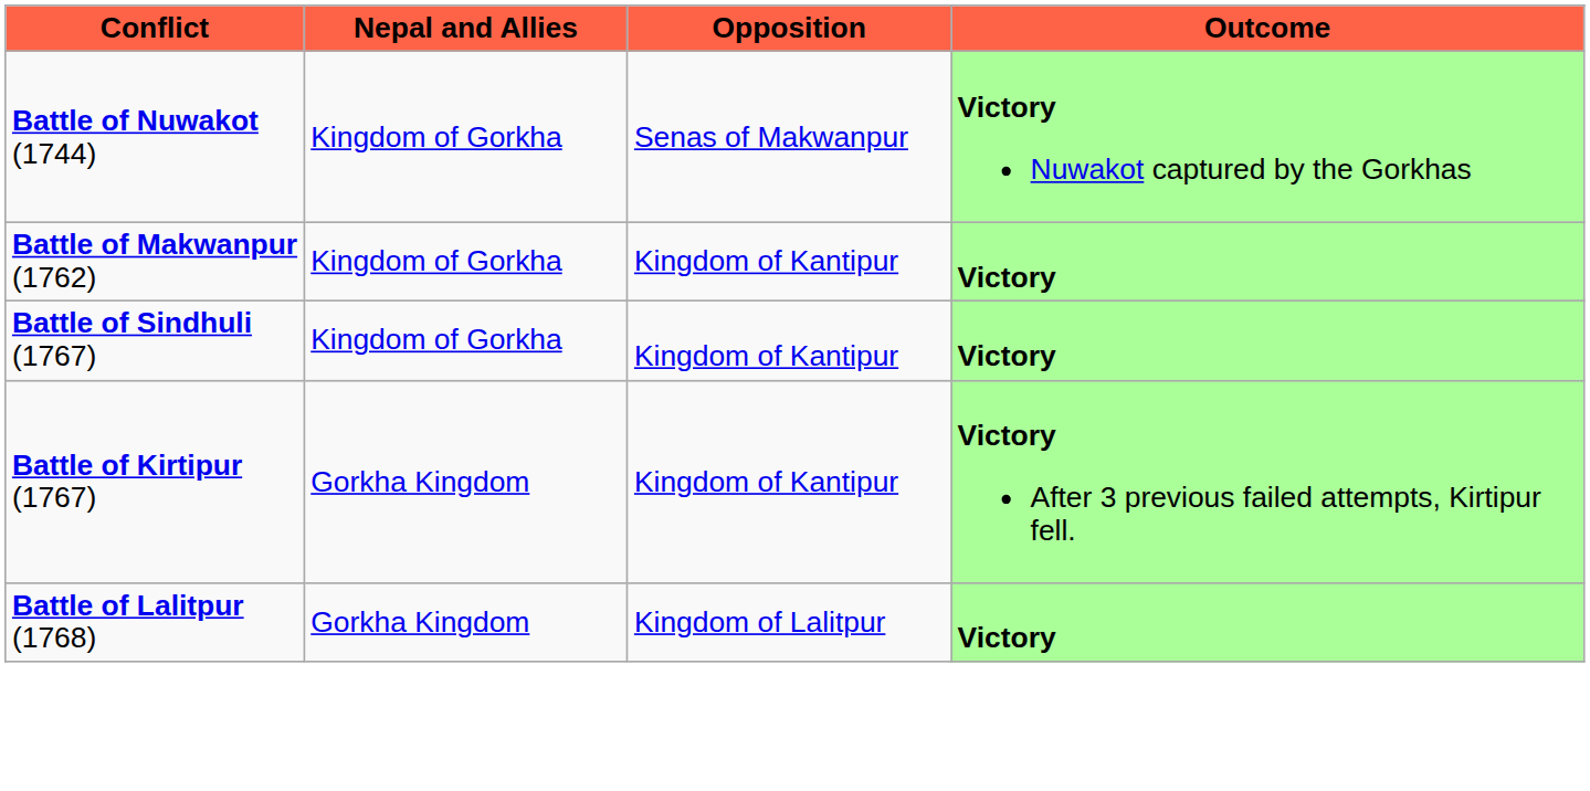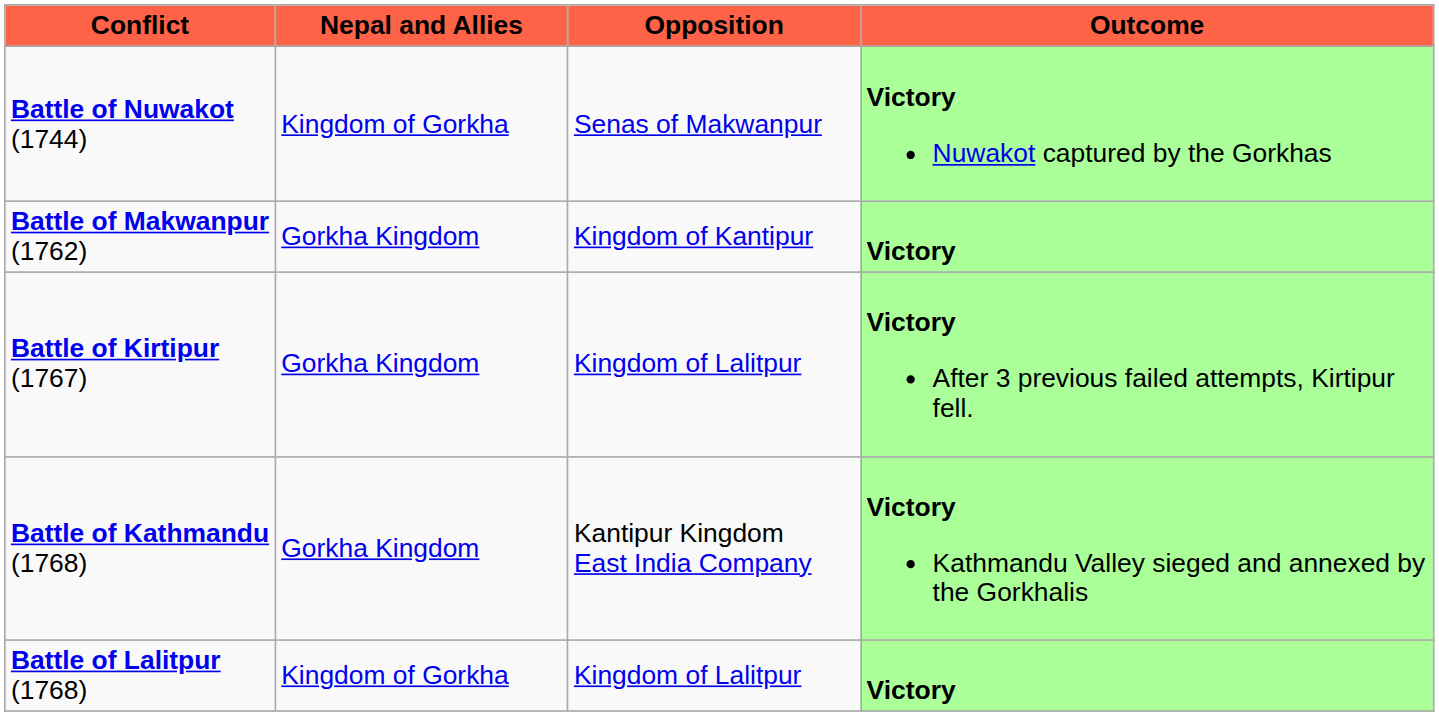 <table class="wikitable">
 <tr>
 <th style="background:#FF6347" rowspan="1"><span>Conflict</span></th>
 <th style="background:#FF6347" rowspan="1" width=170px><span>Nepal and Allies</span></th>
 <th style="background:#FF6347" rowspan="1" width=170px><span>Opposition</span></th>
 <th style="background:#FF6347" rowspan="1" width=340px><span>Outcome</span></th>
 </tr>
 <tr>
 <td><strong><a href='#'>Battle of Nuwakot</a></strong><br>(1744)</td>
 <td> <a href='#'>Kingdom of Gorkha</a></td>
 <td><a href='#'>Senas of Makwanpur</a></td>
 <td style="background:#AF9"><br><strong>Victory</strong><ul><li><a href='#'>Nuwakot</a> captured by the Gorkhas</li></ul></td>
 </tr>
 <tr>
 <td><strong><a href='#'>Battle of Makwanpur</a></strong><br>(1762)</td>
-<td><a href='#'>Kingdom of Gorkha</a></td>
+<td><a href='#'>Gorkha Kingdom</a></td>
 <td><a href='#'>Kingdom of Kantipur</a></td>
-<td style="background:#AF9"><br><strong>Victory</strong></td>
-</tr>
-<tr>
-<td><strong><a href='#'>Battle of Sindhuli</a></strong><br> (1767)</td>
-<td> <a href='#'>Kingdom of Gorkha</a></td>
-<td> <br> <a href='#'>Kingdom of Kantipur</a></td>
 <td style="background:#AF9"><br><strong>Victory</strong></td>
 </tr>
 <tr>
 <td><strong><a href='#'>Battle of Kirtipur</a></strong><br>(1767)</td>
 <td><a href='#'>Gorkha Kingdom</a></td>
-<td><a href='#'>Kingdom of Kantipur</a></td>
+<td><a href='#'>Kingdom of Lalitpur</a></td>
 <td style="background:#AF9"><br><strong>Victory</strong><ul><li>After 3 previous failed attempts, Kirtipur fell.</li></ul></td>
 </tr>
 <tr>
+<td><strong><a href='#'>Battle of Kathmandu</a></strong><br>(1768)</td>
+<td><a href='#'>Gorkha Kingdom</a></td>
+<td>Kantipur Kingdom<br>  <a href='#'>East India Company</a></td>
+<td style="background:#AF9"><br><strong>Victory</strong><ul><li>Kathmandu Valley sieged and annexed by the Gorkhalis</li></ul></td>
+</tr>
+<tr>
 <td><strong><a href='#'>Battle of Lalitpur</a></strong><br>(1768)</td>
-<td><a href='#'>Gorkha Kingdom</a></td>
+<td><a href='#'>Kingdom of Gorkha</a></td>
 <td><a href='#'>Kingdom of Lalitpur</a></td>
 <td style="background:#AF9"><br><strong>Victory</strong></td>
 </tr>
 </table>
